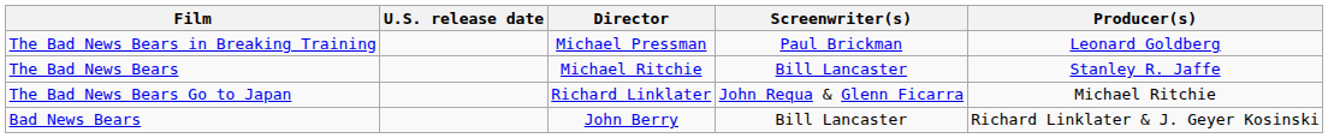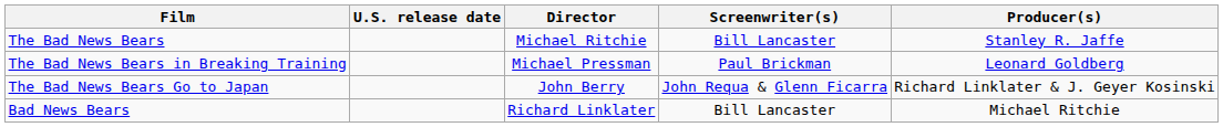 <table class="wikitable plainrowheaders" style="text-align:center">
 <tr>
 <th>Film</th>
 <th>U.S. release date</th>
 <th>Director</th>
 <th>Screenwriter(s)</th>
 <th>Producer(s)</th>
 </tr>
 <tr>
+<td style="text-align:left"><a href='#'>The Bad News Bears</a></td>
+<td style="text-align:left"></td>
+<td><a href='#'>Michael Ritchie</a></td>
+<td><a href='#'>Bill Lancaster</a></td>
+<td><a href='#'>Stanley R. Jaffe</a></td>
+</tr>
+<tr>
 <td style="text-align:left"><a href='#'>The Bad News Bears in Breaking Training</a></td>
 <td style="text-align:left"></td>
 <td><a href='#'>Michael Pressman</a></td>
 <td><a href='#'>Paul Brickman</a></td>
 <td><a href='#'>Leonard Goldberg</a></td>
 </tr>
 <tr>
-<td style="text-align:left"><a href='#'>The Bad News Bears</a></td>
-<td style="text-align:left"></td>
-<td><a href='#'>Michael Ritchie</a></td>
-<td><a href='#'>Bill Lancaster</a></td>
-<td><a href='#'>Stanley R. Jaffe</a></td>
-</tr>
-<tr>
 <td style="text-align:left"><a href='#'>The Bad News Bears Go to Japan</a></td>
 <td style="text-align:left"></td>
-<td><a href='#'>Richard Linklater</a></td>
+<td><a href='#'>John Berry</a></td>
 <td><a href='#'>John Requa</a> & <a href='#'>Glenn Ficarra</a></td>
-<td>Michael Ritchie</td>
+<td>Richard Linklater & J. Geyer Kosinski</td>
 </tr>
 <tr>
 <td style="text-align:left"><a href='#'>Bad News Bears</a></td>
 <td style="text-align:left"></td>
-<td><a href='#'>John Berry</a></td>
+<td><a href='#'>Richard Linklater</a></td>
 <td>Bill Lancaster</td>
-<td>Richard Linklater & J. Geyer Kosinski</td>
+<td>Michael Ritchie</td>
 </tr>
 <tr>
 </tr>
 </table>
